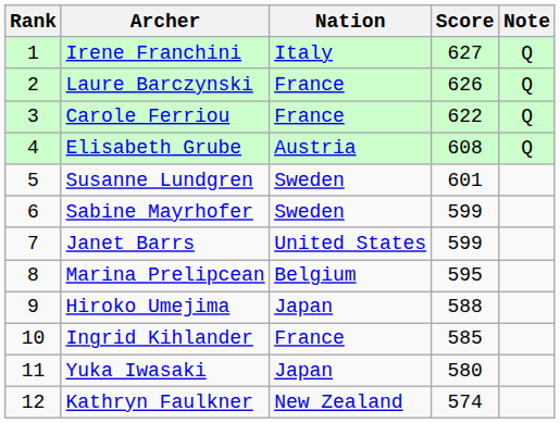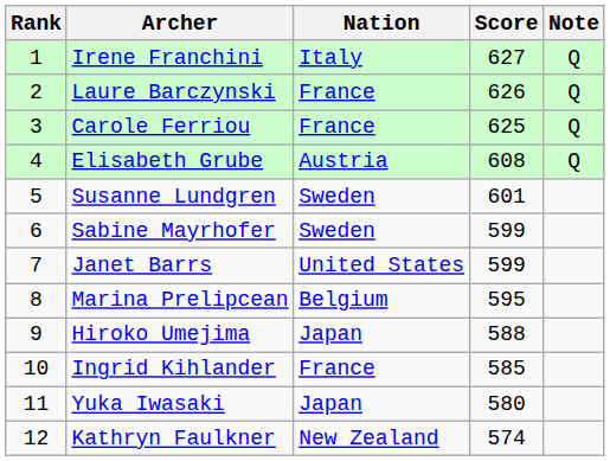 <table class="wikitable sortable" style="text-align:center">
 <tr>
 <th>Rank</th>
 <th>Archer</th>
 <th>Nation</th>
 <th>Score</th>
 <th>Note</th>
 </tr>
 <tr bgcolor=ccffcc>
 <td>1</td>
 <td align=left><a href='#'>Irene Franchini</a></td>
 <td align=left> <a href='#'>Italy</a></td>
 <td>627</td>
 <td>Q</td>
 </tr>
 <tr bgcolor=ccffcc>
 <td>2</td>
 <td align=left><a href='#'>Laure Barczynski</a></td>
 <td align=left> <a href='#'>France</a></td>
 <td>626</td>
 <td>Q</td>
 </tr>
 <tr bgcolor=ccffcc>
 <td>3</td>
 <td align=left><a href='#'>Carole Ferriou</a></td>
 <td align=left> <a href='#'>France</a></td>
-<td>622</td>
+<td>625</td>
 <td>Q</td>
 </tr>
 <tr bgcolor=ccffcc>
 <td>4</td>
 <td align=left><a href='#'>Elisabeth Grube</a></td>
 <td align=left> <a href='#'>Austria</a></td>
 <td>608</td>
 <td>Q</td>
 </tr>
 <tr>
 <td>5</td>
 <td align=left><a href='#'>Susanne Lundgren</a></td>
 <td align=left> <a href='#'>Sweden</a></td>
 <td>601</td>
 <td></td>
 </tr>
 <tr>
 <td>6</td>
 <td align=left><a href='#'>Sabine Mayrhofer</a></td>
 <td align=left> <a href='#'>Sweden</a></td>
 <td>599</td>
 <td></td>
 </tr>
 <tr>
 <td>7</td>
 <td align=left><a href='#'>Janet Barrs</a></td>
 <td align=left> <a href='#'>United States</a></td>
 <td>599</td>
 <td></td>
 </tr>
 <tr>
 <td>8</td>
 <td align=left><a href='#'>Marina Prelipcean</a></td>
 <td align=left> <a href='#'>Belgium</a></td>
 <td>595</td>
 <td></td>
 </tr>
 <tr>
 <td>9</td>
 <td align=left><a href='#'>Hiroko Umejima</a></td>
 <td align=left> <a href='#'>Japan</a></td>
 <td>588</td>
 <td></td>
 </tr>
 <tr>
 <td>10</td>
 <td align=left><a href='#'>Ingrid Kihlander</a></td>
 <td align=left> <a href='#'>France</a></td>
 <td>585</td>
 <td></td>
 </tr>
 <tr>
 <td>11</td>
 <td align=left><a href='#'>Yuka Iwasaki</a></td>
 <td align=left> <a href='#'>Japan</a></td>
 <td>580</td>
 <td></td>
 </tr>
 <tr>
 <td>12</td>
 <td align=left><a href='#'>Kathryn Faulkner</a></td>
 <td align=left> <a href='#'>New Zealand</a></td>
 <td>574</td>
 <td></td>
 </tr>
 </table>
